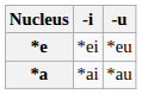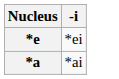 <table class="wikitable">
 <tr>
 <th>Nucleus</th>
 <th>-i</th>
-<th>-u</th>
 </tr>
 <tr>
 <th>*e</th>
 <td>*ei</td>
-<td>*eu</td>
 </tr>
 <tr>
 <th>*a</th>
 <td>*ai</td>
-<td>*au</td>
 </tr>
 </table>
